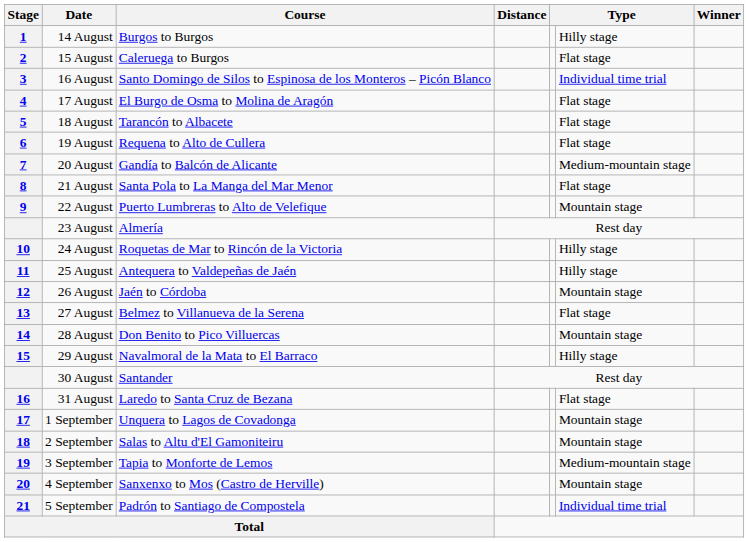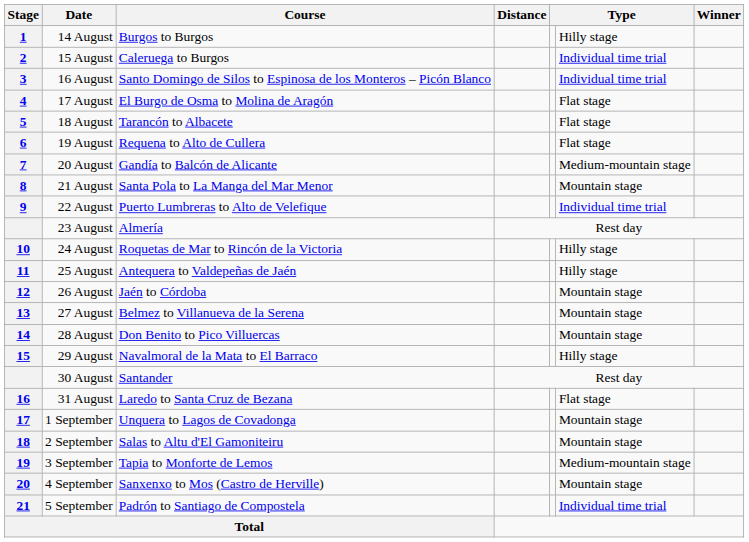 <table class="wikitable">
 <tr>
 <th scope="col">Stage</th>
 <th scope="col">Date</th>
 <th scope="col">Course</th>
 <th scope="col">Distance</th>
 <th scope="col" colspan="2">Type</th>
 <th scope="col">Winner</th>
 </tr>
 <tr>
 <th scope="row"><a href='#'>1</a></th>
 <td style="text-align:right">14 August</td>
 <td><a href='#'>Burgos</a> to Burgos</td>
 <td style="text-align:center;"></td>
 <td></td>
 <td>Hilly stage</td>
 <td></td>
 </tr>
 <tr>
 <th scope="row"><a href='#'>2</a></th>
 <td style="text-align:right">15 August</td>
 <td><a href='#'>Caleruega</a> to Burgos</td>
 <td style="text-align:center;"></td>
 <td></td>
-<td>Flat stage</td>
+<td><a href='#'>Individual time trial</a></td>
 <td></td>
 </tr>
 <tr>
 <th scope="row"><a href='#'>3</a></th>
 <td style="text-align:right">16 August</td>
 <td><a href='#'>Santo Domingo de Silos</a> to <a href='#'>Espinosa de los Monteros</a> – <a href='#'>Picón Blanco</a></td>
 <td style="text-align:center;"></td>
 <td></td>
 <td><a href='#'>Individual time trial</a></td>
 <td></td>
 </tr>
 <tr>
 <th scope="row"><a href='#'>4</a></th>
 <td style="text-align:right">17 August</td>
 <td><a href='#'>El Burgo de Osma</a> to <a href='#'>Molina de Aragón</a></td>
 <td style="text-align:center;"></td>
 <td></td>
 <td>Flat stage</td>
 <td></td>
 </tr>
 <tr>
 <th scope="row"><a href='#'>5</a></th>
 <td style="text-align:right">18 August</td>
 <td><a href='#'>Tarancón</a> to <a href='#'>Albacete</a></td>
 <td style="text-align:center;"></td>
 <td></td>
 <td>Flat stage</td>
 <td></td>
 </tr>
 <tr>
 <th scope="row"><a href='#'>6</a></th>
 <td style="text-align:right">19 August</td>
 <td><a href='#'>Requena</a> to <a href='#'>Alto de Cullera</a></td>
 <td style="text-align:center;"></td>
 <td></td>
 <td>Flat stage</td>
 <td></td>
 </tr>
 <tr>
 <th scope="row"><a href='#'>7</a></th>
 <td style="text-align:right">20 August</td>
 <td><a href='#'>Gandía</a> to <a href='#'>Balcón de Alicante</a></td>
 <td style="text-align:center;"></td>
 <td></td>
 <td>Medium-mountain stage</td>
 <td></td>
 </tr>
 <tr>
 <th scope="row"><a href='#'>8</a></th>
 <td style="text-align:right">21 August</td>
 <td><a href='#'>Santa Pola</a> to <a href='#'>La Manga del Mar Menor</a></td>
 <td style="text-align:center;"></td>
 <td></td>
-<td>Flat stage</td>
+<td>Mountain stage</td>
 <td></td>
 </tr>
 <tr>
 <th scope="row"><a href='#'>9</a></th>
 <td style="text-align:right">22 August</td>
 <td><a href='#'>Puerto Lumbreras</a> to <a href='#'>Alto de Velefique</a></td>
 <td style="text-align:center;"></td>
 <td></td>
-<td>Mountain stage</td>
+<td><a href='#'>Individual time trial</a></td>
 <td></td>
 </tr>
 <tr>
 <th scope="row"></th>
 <td style="text-align:right">23 August</td>
 <td><a href='#'>Almería</a></td>
 <td style="text-align:center" colspan="4;">Rest day</td>
 </tr>
 <tr>
 <th scope="row"><a href='#'>10</a></th>
 <td style="text-align:right">24 August</td>
 <td><a href='#'>Roquetas de Mar</a> to <a href='#'>Rincón de la Victoria</a></td>
 <td style="text-align:center;"></td>
 <td></td>
 <td>Hilly stage</td>
 <td></td>
 </tr>
 <tr>
 <th scope="row"><a href='#'>11</a></th>
 <td style="text-align:right">25 August</td>
 <td><a href='#'>Antequera</a> to <a href='#'>Valdepeñas de Jaén</a></td>
 <td style="text-align:center;"></td>
 <td></td>
 <td>Hilly stage</td>
 <td></td>
 </tr>
 <tr>
 <th scope="row"><a href='#'>12</a></th>
 <td style="text-align:right">26 August</td>
 <td><a href='#'>Jaén</a> to <a href='#'>Córdoba</a></td>
 <td style="text-align:center;"></td>
 <td></td>
 <td>Mountain stage</td>
 <td></td>
 </tr>
 <tr>
 <th scope="row"><a href='#'>13</a></th>
 <td style="text-align:right">27 August</td>
 <td><a href='#'>Belmez</a> to <a href='#'>Villanueva de la Serena</a></td>
 <td style="text-align:center;"></td>
 <td></td>
-<td>Flat stage</td>
+<td>Mountain stage</td>
 <td></td>
 </tr>
 <tr>
 <th scope="row"><a href='#'>14</a></th>
 <td style="text-align:right">28 August</td>
 <td><a href='#'>Don Benito</a> to <a href='#'>Pico Villuercas</a></td>
 <td style="text-align:center;"></td>
 <td></td>
 <td>Mountain stage</td>
 <td></td>
 </tr>
 <tr>
 <th scope="row"><a href='#'>15</a></th>
 <td style="text-align:right">29 August</td>
 <td><a href='#'>Navalmoral de la Mata</a> to <a href='#'>El Barraco</a></td>
 <td style="text-align:center;"></td>
 <td></td>
 <td>Hilly stage</td>
 <td></td>
 </tr>
 <tr>
 <th scope="row"></th>
 <td style="text-align:right">30 August</td>
 <td><a href='#'>Santander</a></td>
 <td style="text-align:center" colspan="4;">Rest day</td>
 </tr>
 <tr>
 <th scope="row"><a href='#'>16</a></th>
 <td style="text-align:right">31 August</td>
 <td><a href='#'>Laredo</a> to <a href='#'>Santa Cruz de Bezana</a></td>
 <td style="text-align:center;"></td>
 <td></td>
 <td>Flat stage</td>
 <td></td>
 </tr>
 <tr>
 <th scope="row"><a href='#'>17</a></th>
 <td style="text-align:right">1 September</td>
 <td><a href='#'>Unquera</a> to <a href='#'>Lagos de Covadonga</a></td>
 <td style="text-align:center;"></td>
 <td></td>
 <td>Mountain stage</td>
 <td></td>
 </tr>
 <tr>
 <th scope="row"><a href='#'>18</a></th>
 <td style="text-align:right">2 September</td>
 <td><a href='#'>Salas</a> to <a href='#'>Altu d'El Gamoniteiru</a></td>
 <td style="text-align:center;"></td>
 <td></td>
 <td>Mountain stage</td>
 <td></td>
 </tr>
 <tr>
 <th scope="row"><a href='#'>19</a></th>
 <td style="text-align:right">3 September</td>
 <td><a href='#'>Tapia</a> to <a href='#'>Monforte de Lemos</a></td>
 <td style="text-align:center;"></td>
 <td></td>
 <td>Medium-mountain stage</td>
 <td></td>
 </tr>
 <tr>
 <th scope="row"><a href='#'>20</a></th>
 <td style="text-align:right">4 September</td>
 <td><a href='#'>Sanxenxo</a> to <a href='#'>Mos</a> (<a href='#'>Castro de Herville</a>)</td>
 <td style="text-align:center;"></td>
 <td></td>
 <td>Mountain stage</td>
 <td></td>
 </tr>
 <tr>
 <th scope="row"><a href='#'>21</a></th>
 <td style="text-align:right">5 September</td>
 <td><a href='#'>Padrón</a> to <a href='#'>Santiago de Compostela</a></td>
 <td style="text-align:center;"></td>
 <td></td>
 <td><a href='#'>Individual time trial</a></td>
 <td></td>
 </tr>
 <tr>
 <th colspan="3">Total</th>
 <td colspan="4" style="text-align:center"></td>
 </tr>
 </table>
